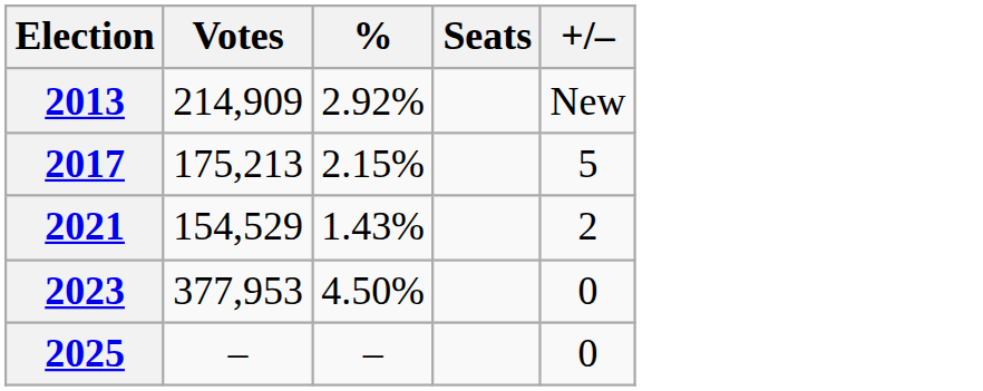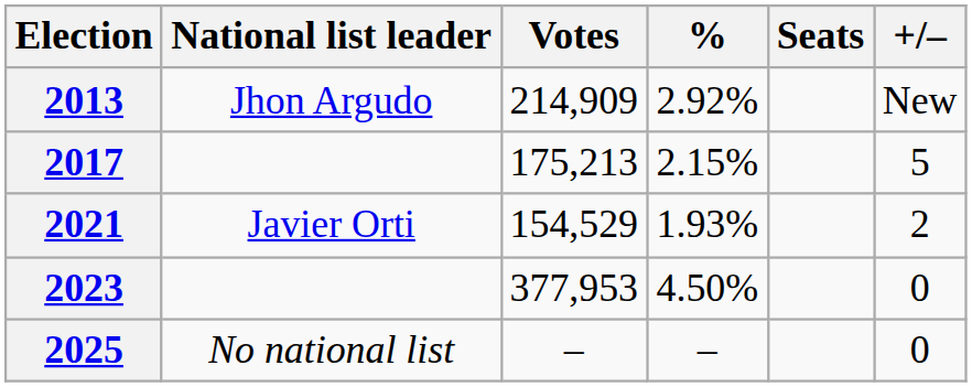 <table class="wikitable" style="text-align:center">
 <tr>
 <th>Election</th>
+<th>National list leader</th>
 <th>Votes</th>
 <th>%</th>
 <th>Seats</th>
 <th>+/–</th>
 </tr>
 <tr>
 <th><a href='#'>2013</a></th>
+<td><a href='#'>Jhon Argudo</a></td>
 <td>214,909</td>
 <td>2.92%</td>
 <td></td>
 <td>New</td>
 </tr>
 <tr>
 <th><a href='#'>2017</a></th>
+<td></td>
 <td>175,213</td>
 <td>2.15%</td>
 <td></td>
 <td> 5</td>
 </tr>
 <tr>
 <th><a href='#'>2021</a></th>
+<td><a href='#'>Javier Orti</a></td>
 <td>154,529</td>
-<td>1.43%</td>
+<td>1.93%</td>
 <td></td>
 <td> 2</td>
 </tr>
 <tr>
 <th><a href='#'>2023</a></th>
+<td></td>
 <td>377,953</td>
 <td>4.50%</td>
 <td></td>
 <td> 0</td>
 </tr>
 <tr>
 <th><a href='#'>2025</a></th>
+<td><em>No national list</em></td>
 <td>–</td>
 <td>–</td>
 <td></td>
 <td> 0</td>
 </tr>
 </table>
